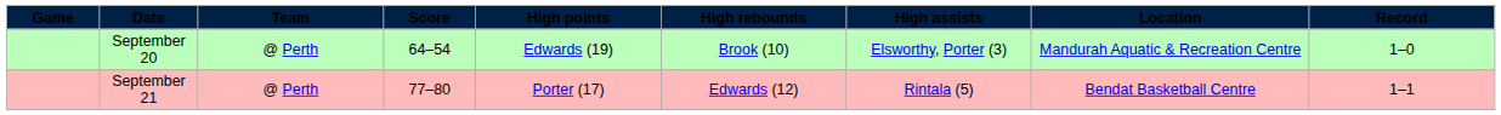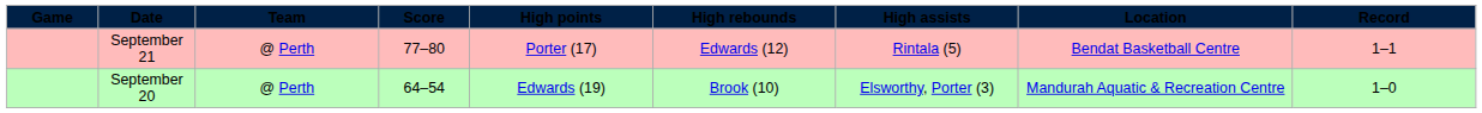 <table class="wikitable" style="font-size:90%; text-align: center; width: 90%; margin:1em auto;">
 <tr>
 <th style="background:#002147; width: 5%;"><span>Game</span></th>
 <th style="background:#002147; width: 5%;"><span>Date</span></th>
 <th style="background:#002147; width: 10%;"><span>Team</span></th>
 <th style="background:#002147; width: 5%;"><span>Score</span></th>
 <th style="background:#002147; width: 10%;"><span>High points</span></th>
 <th style="background:#002147; width: 10%;"><span>High rebounds</span></th>
 <th style="background:#002147; width: 10%;"><span>High assists</span></th>
 <th style="background:#002147; width: 15%;"><span>Location</span></th>
 <th style="background:#002147; width: 10%;"><span>Record</span></th>
 </tr>
+<tr style= "background:#fbb;">
+<td></td>
+<td>September <br> 21</td>
+<td>@ <a href='#'>Perth</a></td>
+<td>77–80</td>
+<td><a href='#'>Porter</a> (17)</td>
+<td><a href='#'>Edwards</a> (12)</td>
+<td><a href='#'>Rintala</a> (5)</td>
+<td><a href='#'>Bendat Basketball Centre</a></td>
+<td>1–1</td>
+</tr>
 <tr style= "background:#bfb;">
 <td></td>
 <td>September <br> 20</td>
 <td>@ <a href='#'>Perth</a></td>
 <td>64–54</td>
 <td><a href='#'>Edwards</a> (19)</td>
 <td><a href='#'>Brook</a> (10)</td>
 <td><a href='#'>Elsworthy</a>, <a href='#'>Porter</a> (3)</td>
 <td><a href='#'>Mandurah Aquatic & Recreation Centre</a></td>
 <td>1–0</td>
 </tr>
-<tr style= "background:#fbb;">
-<td></td>
-<td>September <br> 21</td>
-<td>@ <a href='#'>Perth</a></td>
-<td>77–80</td>
-<td><a href='#'>Porter</a> (17)</td>
-<td><a href='#'>Edwards</a> (12)</td>
-<td><a href='#'>Rintala</a> (5)</td>
-<td><a href='#'>Bendat Basketball Centre</a></td>
-<td>1–1</td>
-</tr>
 </table>
